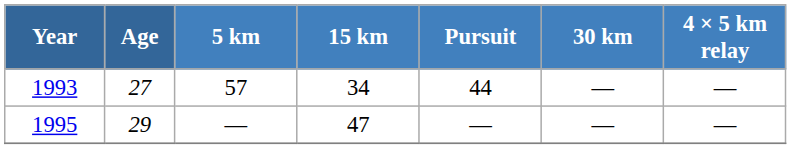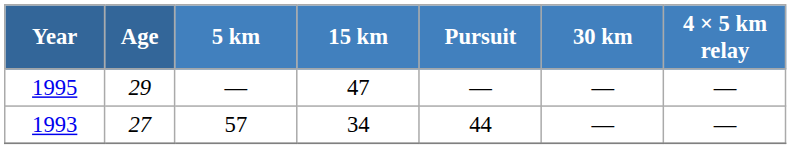 <table class="wikitable" style="font-size:95%; text-align:center; border:grey solid 1px; border-collapse:collapse; background:#ffffff;">
 <tr>
 <th style="background-color:#369; color:white; width:60px;"> Year </th>
 <th style="background-color:#369; color:white; width:40px;"> Age </th>
 <th style="background-color:#4180be; color:white; width:75px;"> 5 km </th>
 <th style="background-color:#4180be; color:white; width:75px;"> 15 km </th>
 <th style="background-color:#4180be; color:white; width:75px;"> Pursuit </th>
 <th style="background-color:#4180be; color:white; width:75px;"> 30 km </th>
 <th style="background-color:#4180be; color:white; width:75px;"> 4 × 5 km <br> relay </th>
 </tr>
 <tr>
+<td><a href='#'>1995</a></td>
+<td><em>29</em></td>
+<td>—</td>
+<td>47</td>
+<td>—</td>
+<td>—</td>
+<td>—</td>
+</tr>
+<tr>
 <td><a href='#'>1993</a></td>
 <td><em>27</em></td>
 <td>57</td>
 <td>34</td>
 <td>44</td>
 <td>—</td>
 <td>—</td>
 </tr>
 <tr>
-<td><a href='#'>1995</a></td>
-<td><em>29</em></td>
-<td>—</td>
-<td>47</td>
-<td>—</td>
-<td>—</td>
-<td>—</td>
-</tr>
-<tr>
 </tr>
 </table>
